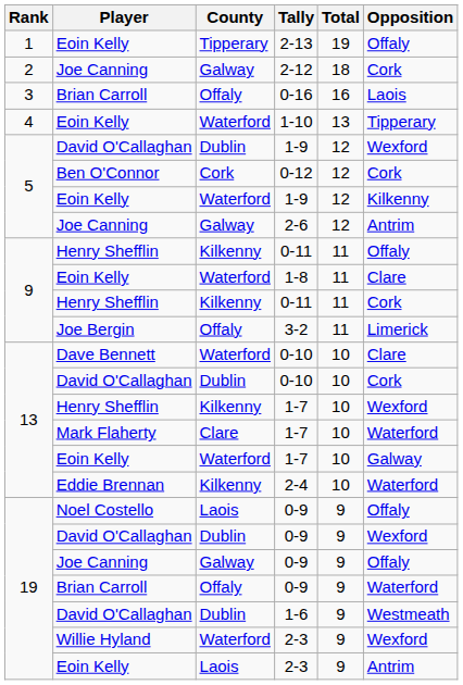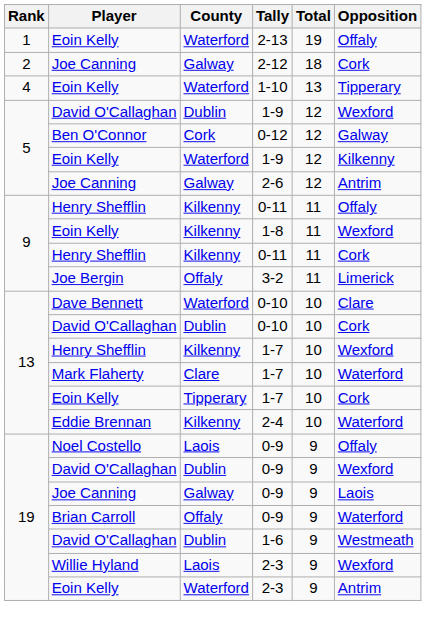 <table class="wikitable">
 <tr>
 <th>Rank</th>
 <th>Player</th>
 <th>County</th>
 <th>Tally</th>
 <th>Total</th>
 <th>Opposition</th>
 </tr>
 <tr>
 <td rowspan=1 align=center>1</td>
 <td><a href='#'>Eoin Kelly</a></td>
-<td><a href='#'>Tipperary</a></td>
+<td><a href='#'>Waterford</a></td>
 <td align=center>2-13</td>
 <td align=center>19</td>
 <td><a href='#'>Offaly</a></td>
 </tr>
 <tr>
 <td rowspan=1 align=center>2</td>
 <td><a href='#'>Joe Canning</a></td>
 <td><a href='#'>Galway</a></td>
 <td align=center>2-12</td>
 <td align=center>18</td>
 <td><a href='#'>Cork</a></td>
-</tr>
-<tr>
-<td rowspan=1 align=center>3</td>
-<td><a href='#'>Brian Carroll</a></td>
-<td><a href='#'>Offaly</a></td>
-<td align=center>0-16</td>
-<td align=center>16</td>
-<td><a href='#'>Laois</a></td>
 </tr>
 <tr>
 <td rowspan=1 align=center>4</td>
 <td><a href='#'>Eoin Kelly</a></td>
 <td><a href='#'>Waterford</a></td>
 <td align=center>1-10</td>
 <td align=center>13</td>
 <td><a href='#'>Tipperary</a></td>
 </tr>
 <tr>
 <td rowspan=4 align=center>5</td>
 <td><a href='#'>David O'Callaghan</a></td>
 <td><a href='#'>Dublin</a></td>
 <td align=center>1-9</td>
 <td align=center>12</td>
 <td><a href='#'>Wexford</a></td>
 </tr>
 <tr>
 <td><a href='#'>Ben O'Connor</a></td>
 <td><a href='#'>Cork</a></td>
 <td align=center>0-12</td>
 <td align=center>12</td>
-<td><a href='#'>Cork</a></td>
+<td><a href='#'>Galway</a></td>
 </tr>
 <tr>
 <td><a href='#'>Eoin Kelly</a></td>
 <td><a href='#'>Waterford</a></td>
 <td align=center>1-9</td>
 <td align=center>12</td>
 <td><a href='#'>Kilkenny</a></td>
 </tr>
 <tr>
 <td><a href='#'>Joe Canning</a></td>
 <td><a href='#'>Galway</a></td>
 <td align=center>2-6</td>
 <td align=center>12</td>
 <td><a href='#'>Antrim</a></td>
 </tr>
 <tr>
 <td rowspan=4 align=center>9</td>
 <td><a href='#'>Henry Shefflin</a></td>
 <td><a href='#'>Kilkenny</a></td>
 <td align=center>0-11</td>
 <td align=center>11</td>
 <td><a href='#'>Offaly</a></td>
 </tr>
 <tr>
 <td><a href='#'>Eoin Kelly</a></td>
-<td><a href='#'>Waterford</a></td>
+<td><a href='#'>Kilkenny</a></td>
 <td align=center>1-8</td>
 <td align=center>11</td>
-<td><a href='#'>Clare</a></td>
+<td><a href='#'>Wexford</a></td>
 </tr>
 <tr>
 <td><a href='#'>Henry Shefflin</a></td>
 <td><a href='#'>Kilkenny</a></td>
 <td align=center>0-11</td>
 <td align=center>11</td>
 <td><a href='#'>Cork</a></td>
 </tr>
 <tr>
 <td><a href='#'>Joe Bergin</a></td>
 <td><a href='#'>Offaly</a></td>
 <td align=center>3-2</td>
 <td align=center>11</td>
 <td><a href='#'>Limerick</a></td>
 </tr>
 <tr>
 <td rowspan=6 align=center>13</td>
 <td><a href='#'>Dave Bennett</a></td>
 <td><a href='#'>Waterford</a></td>
 <td align=center>0-10</td>
 <td align=center>10</td>
 <td><a href='#'>Clare</a></td>
 </tr>
 <tr>
 <td><a href='#'>David O'Callaghan</a></td>
 <td><a href='#'>Dublin</a></td>
 <td align=center>0-10</td>
 <td align=center>10</td>
 <td><a href='#'>Cork</a></td>
 </tr>
 <tr>
 <td><a href='#'>Henry Shefflin</a></td>
 <td><a href='#'>Kilkenny</a></td>
 <td align=center>1-7</td>
 <td align=center>10</td>
 <td><a href='#'>Wexford</a></td>
 </tr>
 <tr>
 <td><a href='#'>Mark Flaherty</a></td>
 <td><a href='#'>Clare</a></td>
 <td align=center>1-7</td>
 <td align=center>10</td>
 <td><a href='#'>Waterford</a></td>
 </tr>
 <tr>
 <td><a href='#'>Eoin Kelly</a></td>
-<td><a href='#'>Waterford</a></td>
+<td><a href='#'>Tipperary</a></td>
 <td align=center>1-7</td>
 <td align=center>10</td>
-<td><a href='#'>Galway</a></td>
+<td><a href='#'>Cork</a></td>
 </tr>
 <tr>
 <td><a href='#'>Eddie Brennan</a></td>
 <td><a href='#'>Kilkenny</a></td>
 <td align=center>2-4</td>
 <td align=center>10</td>
 <td><a href='#'>Waterford</a></td>
 </tr>
 <tr>
 <td rowspan=7 align=center>19</td>
 <td><a href='#'>Noel Costello</a></td>
 <td><a href='#'>Laois</a></td>
 <td align=center>0-9</td>
 <td align=center>9</td>
 <td><a href='#'>Offaly</a></td>
 </tr>
 <tr>
 <td><a href='#'>David O'Callaghan</a></td>
 <td><a href='#'>Dublin</a></td>
 <td align=center>0-9</td>
 <td align=center>9</td>
 <td><a href='#'>Wexford</a></td>
 </tr>
 <tr>
 <td><a href='#'>Joe Canning</a></td>
 <td><a href='#'>Galway</a></td>
 <td align=center>0-9</td>
 <td align=center>9</td>
-<td><a href='#'>Offaly</a></td>
+<td><a href='#'>Laois</a></td>
 </tr>
 <tr>
 <td><a href='#'>Brian Carroll</a></td>
 <td><a href='#'>Offaly</a></td>
 <td align=center>0-9</td>
 <td align=center>9</td>
 <td><a href='#'>Waterford</a></td>
 </tr>
 <tr>
 <td><a href='#'>David O'Callaghan</a></td>
 <td><a href='#'>Dublin</a></td>
 <td align=center>1-6</td>
 <td align=center>9</td>
 <td><a href='#'>Westmeath</a></td>
 </tr>
 <tr>
 <td><a href='#'>Willie Hyland</a></td>
-<td><a href='#'>Waterford</a></td>
+<td><a href='#'>Laois</a></td>
 <td align=center>2-3</td>
 <td align=center>9</td>
 <td><a href='#'>Wexford</a></td>
 </tr>
 <tr>
 <td><a href='#'>Eoin Kelly</a></td>
-<td><a href='#'>Laois</a></td>
+<td><a href='#'>Waterford</a></td>
 <td align=center>2-3</td>
 <td align=center>9</td>
 <td><a href='#'>Antrim</a></td>
 </tr>
 </table>
